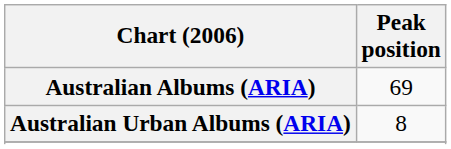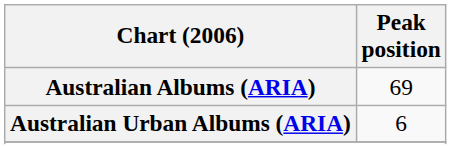 <table class="wikitable sortable plainrowheaders" style="text-align:center;">
 <tr>
 <th scope="col">Chart (2006)</th>
 <th scope="col">Peak<br>position</th>
 </tr>
 <tr>
 <th scope="row">Australian Albums (<a href='#'>ARIA</a>)</th>
 <td>69</td>
 </tr>
 <tr>
 <th scope="row">Australian Urban Albums (<a href='#'>ARIA</a>)</th>
-<td>8</td>
+<td>6</td>
 </tr>
 <tr>
 </tr>
 <tr>
 </tr>
 <tr>
 </tr>
 <tr>
 </tr>
 <tr>
 </tr>
 <tr>
 </tr>
 <tr>
 </tr>
 <tr>
 </tr>
 <tr>
 </tr>
 <tr>
 </tr>
 <tr>
 </tr>
 <tr>
 </tr>
 <tr>
 </tr>
 <tr>
 </tr>
 <tr>
 </tr>
 <tr>
 </tr>
 </table>
